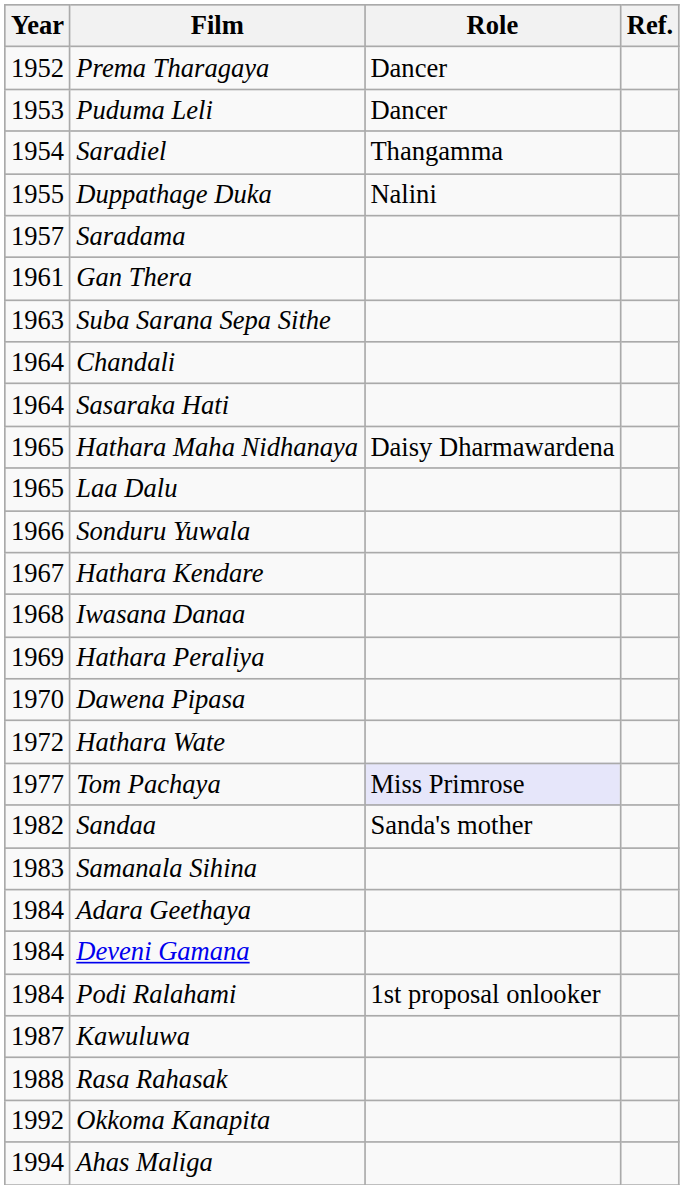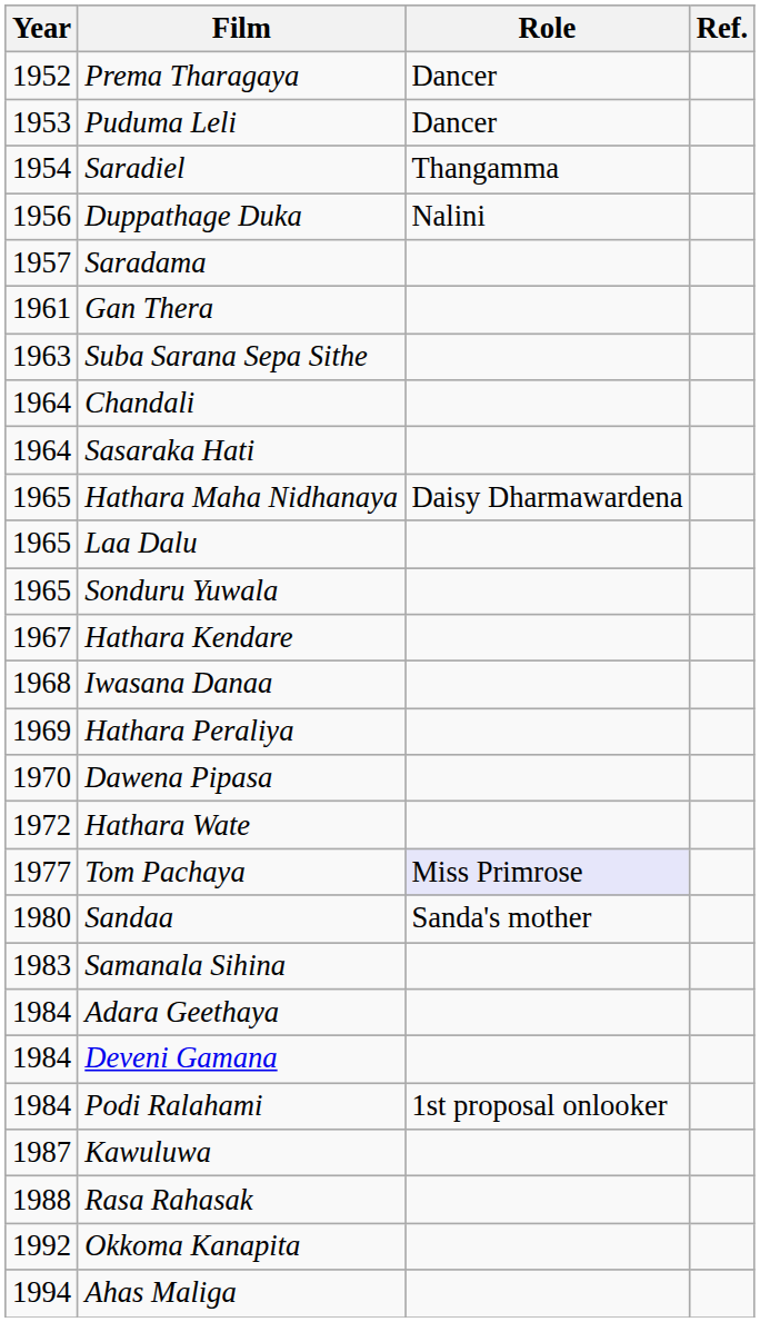 <table class="wikitable">
 <tr>
 <th>Year</th>
 <th>Film</th>
 <th>Role</th>
 <th>Ref.</th>
 </tr>
 <tr>
 <td>1952</td>
 <td><em>Prema Tharagaya</em></td>
 <td>Dancer</td>
 <td></td>
 </tr>
 <tr>
 <td>1953</td>
 <td><em>Puduma Leli</em></td>
 <td>Dancer</td>
 <td></td>
 </tr>
 <tr>
 <td>1954</td>
 <td><em>Saradiel</em></td>
 <td>Thangamma</td>
 <td></td>
 </tr>
 <tr>
-<td>1955</td>
+<td>1956</td>
 <td><em>Duppathage Duka</em></td>
 <td>Nalini</td>
 <td></td>
 </tr>
 <tr>
 <td>1957</td>
 <td><em>Saradama</em></td>
 <td></td>
 <td></td>
 </tr>
 <tr>
 <td>1961</td>
 <td><em>Gan Thera</em></td>
 <td></td>
 <td></td>
 </tr>
 <tr>
 <td>1963</td>
 <td><em>Suba Sarana Sepa Sithe</em></td>
 <td></td>
 <td></td>
 </tr>
 <tr>
 <td>1964</td>
 <td><em>Chandali</em></td>
 <td></td>
 <td></td>
 </tr>
 <tr>
 <td>1964</td>
 <td><em>Sasaraka Hati</em></td>
 <td></td>
 <td></td>
 </tr>
 <tr>
 <td>1965</td>
 <td><em>Hathara Maha Nidhanaya</em></td>
 <td>Daisy Dharmawardena</td>
 <td></td>
 </tr>
 <tr>
 <td>1965</td>
 <td><em>Laa Dalu</em></td>
 <td></td>
 <td></td>
 </tr>
 <tr>
-<td>1966</td>
+<td>1965</td>
 <td><em>Sonduru Yuwala</em></td>
 <td></td>
 <td></td>
 </tr>
 <tr>
 <td>1967</td>
 <td><em>Hathara Kendare</em></td>
 <td></td>
 <td></td>
 </tr>
 <tr>
 <td>1968</td>
 <td><em>Iwasana Danaa</em></td>
 <td></td>
 <td></td>
 </tr>
 <tr>
 <td>1969</td>
 <td><em>Hathara Peraliya</em></td>
 <td></td>
 <td></td>
 </tr>
 <tr>
 <td>1970</td>
 <td><em>Dawena Pipasa</em></td>
 <td></td>
 <td></td>
 </tr>
 <tr>
 <td>1972</td>
 <td><em>Hathara Wate</em></td>
 <td></td>
 <td></td>
 </tr>
 <tr>
 <td>1977</td>
 <td><em>Tom Pachaya</em></td>
 <td style="background: lavender;">Miss Primrose</td>
 <td></td>
 </tr>
 <tr>
-<td>1982</td>
+<td>1980</td>
 <td><em>Sandaa</em></td>
 <td>Sanda's mother</td>
 <td></td>
 </tr>
 <tr>
 <td>1983</td>
 <td><em>Samanala Sihina</em></td>
 <td></td>
 <td></td>
 </tr>
 <tr>
 <td>1984</td>
 <td><em>Adara Geethaya</em></td>
 <td></td>
 <td></td>
 </tr>
 <tr>
 <td>1984</td>
 <td><em><a href='#'>Deveni Gamana</a></em></td>
 <td></td>
 <td></td>
 </tr>
 <tr>
 <td>1984</td>
 <td><em>Podi Ralahami</em></td>
 <td>1st proposal onlooker</td>
 <td></td>
 </tr>
 <tr>
 <td>1987</td>
 <td><em>Kawuluwa</em></td>
 <td></td>
 <td></td>
 </tr>
 <tr>
 <td>1988</td>
 <td><em>Rasa Rahasak</em></td>
 <td></td>
 <td></td>
 </tr>
 <tr>
 <td>1992</td>
 <td><em>Okkoma Kanapita</em></td>
 <td></td>
 <td></td>
 </tr>
 <tr>
 <td>1994</td>
 <td><em>Ahas Maliga</em></td>
 <td></td>
 <td></td>
 </tr>
 </table>
